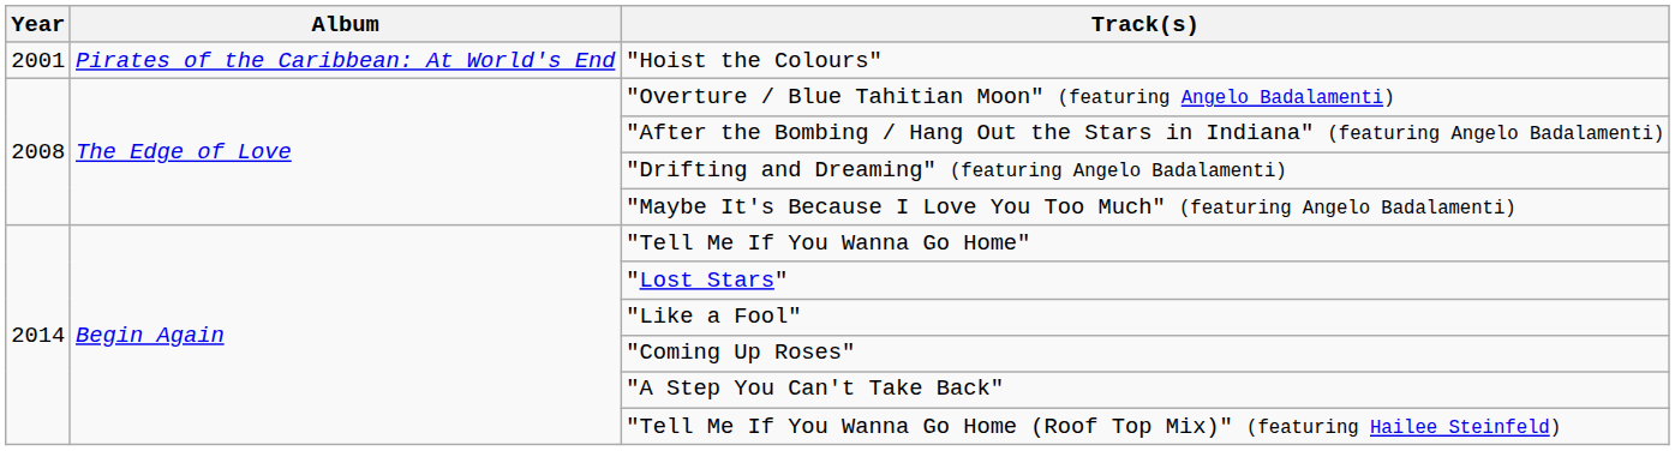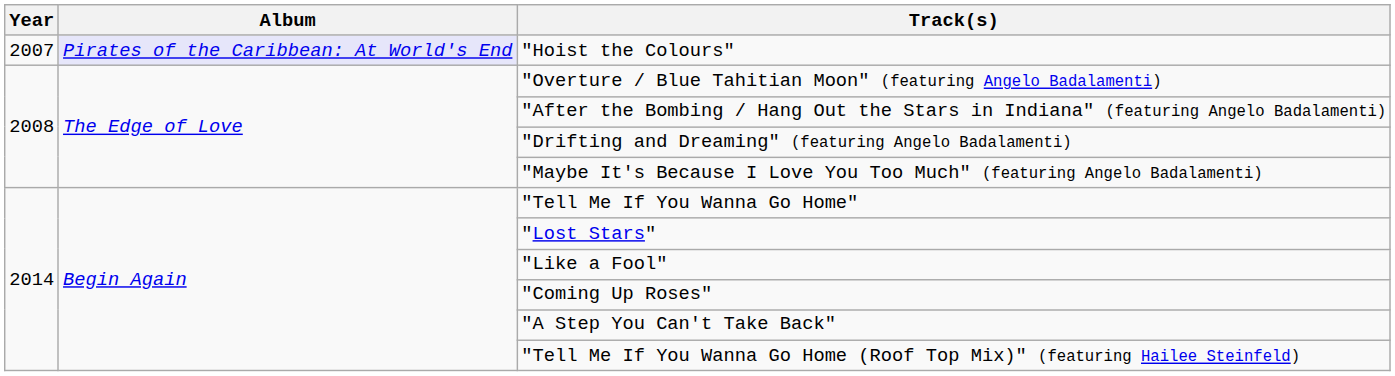 <table class="wikitable sortable">
 <tr>
 <th scope="col">Year</th>
 <th scope="col">Album</th>
 <th scope="col">Track(s)</th>
 </tr>
 <tr>
-<td>2001</td>
-<td align="left"><em><a href='#'>Pirates of the Caribbean: At World's End</a></em></td>
+<td>2007</td>
+<td align="left" style="background: lavender;"><em><a href='#'>Pirates of the Caribbean: At World's End</a></em></td>
 <td>"Hoist the Colours"</td>
 </tr>
 <tr>
 <td rowspan="4">2008</td>
 <td rowspan="4"><em><a href='#'>The Edge of Love</a></em></td>
 <td>"Overture / Blue Tahitian Moon" <small>(featuring <a href='#'>Angelo Badalamenti</a>)</small></td>
 </tr>
 <tr>
 <td>"After the Bombing / Hang Out the Stars in Indiana" <small>(featuring Angelo Badalamenti)</small></td>
 </tr>
 <tr>
 <td>"Drifting and Dreaming" <small>(featuring Angelo Badalamenti)</small></td>
 </tr>
 <tr>
 <td>"Maybe It's Because I Love You Too Much" <small>(featuring Angelo Badalamenti)</small></td>
 </tr>
 <tr>
 <td rowspan="6">2014</td>
 <td rowspan="6"><em><a href='#'>Begin Again</a></em></td>
 <td>"Tell Me If You Wanna Go Home"</td>
 </tr>
 <tr>
 <td>"<a href='#'>Lost Stars</a>"</td>
 </tr>
 <tr>
 <td>"Like a Fool"</td>
 </tr>
 <tr>
 <td>"Coming Up Roses"</td>
 </tr>
 <tr>
 <td>"A Step You Can't Take Back"</td>
 </tr>
 <tr>
 <td>"Tell Me If You Wanna Go Home (Roof Top Mix)" <small>(featuring <a href='#'>Hailee Steinfeld</a>)</small></td>
 </tr>
 </table>
